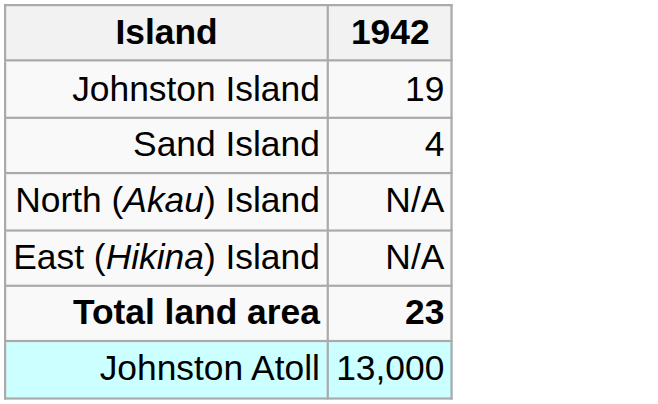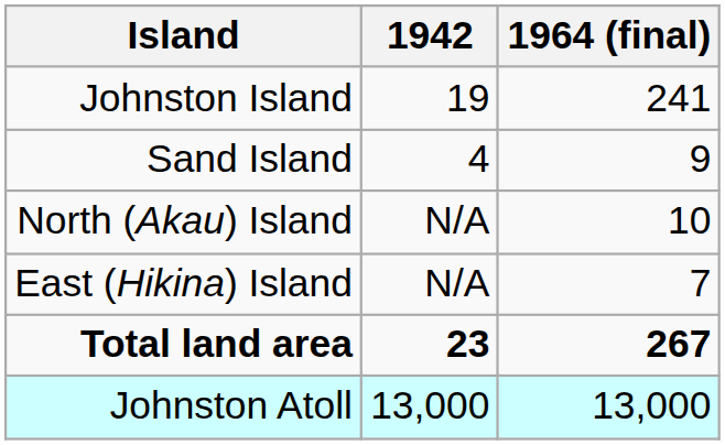 <table class="wikitable sortable" style="text-align: right;">
 <tr>
 <th>Island</th>
 <th>1942</th>
+<th>1964 (final)</th>
 </tr>
 <tr>
 <td>Johnston Island</td>
 <td>19</td>
+<td>241</td>
 </tr>
 <tr>
 <td>Sand Island</td>
 <td>4</td>
+<td>9</td>
 </tr>
 <tr>
 <td>North (<em>Akau</em>) Island</td>
 <td data-sort-value="0">N/A</td>
+<td>10</td>
 </tr>
 <tr>
 <td>East (<em>Hikina</em>) Island</td>
 <td data-sort-value="0">N/A</td>
+<td>7</td>
 </tr>
 <tr class="sortbottom" style="font-weight: bold;">
 <td>Total land area</td>
 <td>23</td>
+<td>267</td>
 </tr>
 <tr class="sortbottom" style="background: #CFF;">
 <td>Johnston Atoll</td>
 <td>13,000</td>
+<td>13,000</td>
 </tr>
 </table>
